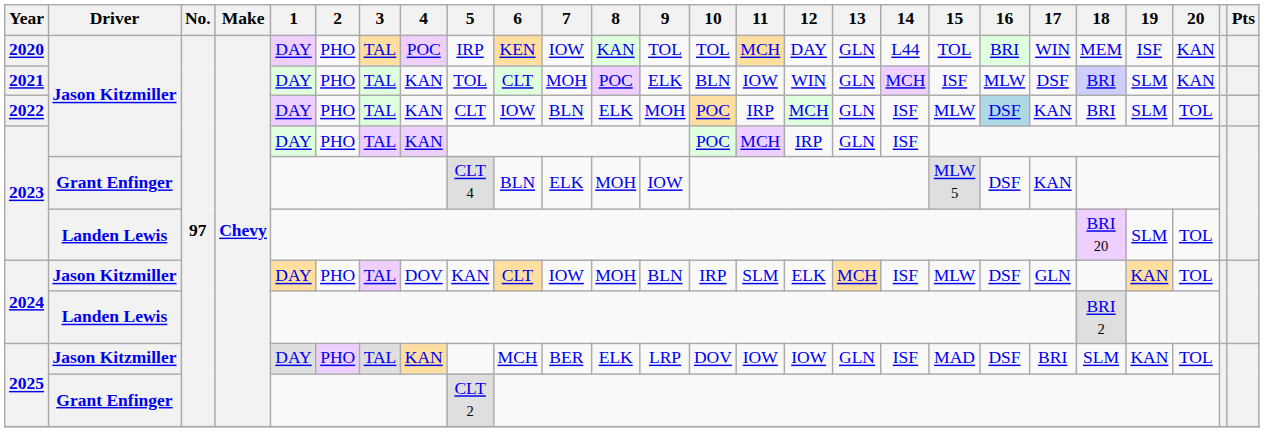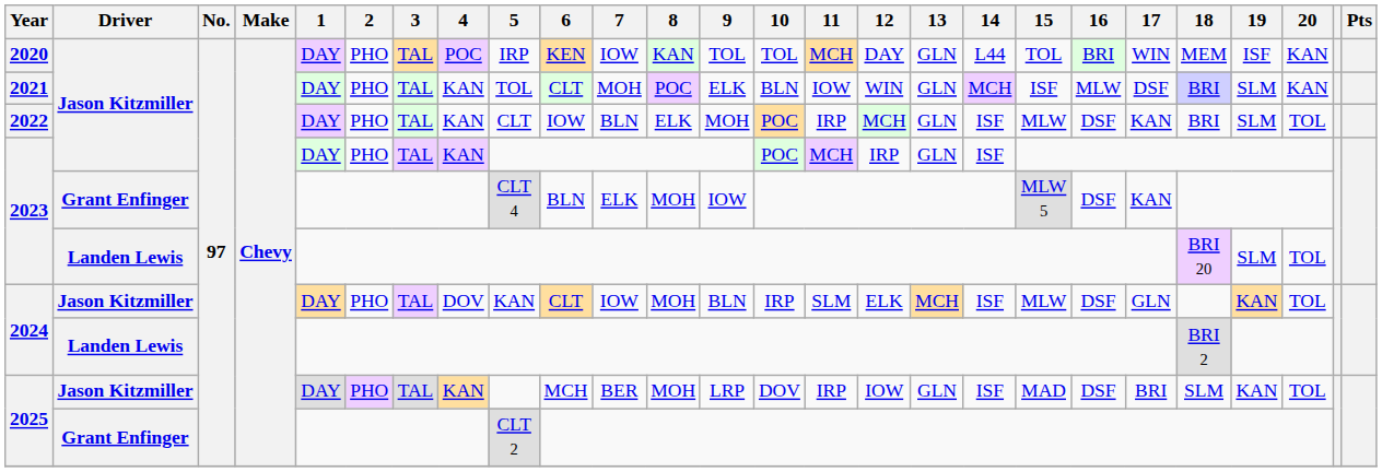 <table class="wikitable" style="text-align:center; font-size:75%">
 <tr>
 <th>Year</th>
 <th>Driver</th>
 <th>No.</th>
 <th>Make</th>
 <th>1</th>
 <th>2</th>
 <th>3</th>
 <th>4</th>
 <th>5</th>
 <th>6</th>
 <th>7</th>
 <th>8</th>
 <th>9</th>
 <th>10</th>
 <th>11</th>
 <th>12</th>
 <th>13</th>
 <th>14</th>
 <th>15</th>
 <th>16</th>
 <th>17</th>
 <th>18</th>
 <th>19</th>
 <th>20</th>
 <th></th>
 <th>Pts</th>
 </tr>
 <tr>
 <th><a href='#'>2020</a></th>
 <th rowspan=4><a href='#'>Jason Kitzmiller</a></th>
 <th rowspan=10>97</th>
 <th rowspan=10><a href='#'>Chevy</a></th>
 <td style="background:#EFCFFF;"><a href='#'>DAY</a><br></td>
 <td><a href='#'>PHO</a></td>
 <td style="background:#FFDF9F;"><a href='#'>TAL</a><br></td>
 <td style="background:#EFCFFF;"><a href='#'>POC</a><br></td>
 <td><a href='#'>IRP</a></td>
 <td style="background:#FFDF9F;"><a href='#'>KEN</a><br></td>
 <td><a href='#'>IOW</a></td>
 <td style="background:#DFFFDF;"><a href='#'>KAN</a><br></td>
 <td><a href='#'>TOL</a></td>
 <td><a href='#'>TOL</a></td>
 <td style="background:#FFDF9F;"><a href='#'>MCH</a><br></td>
 <td><a href='#'>DAY</a></td>
 <td><a href='#'>GLN</a></td>
 <td><a href='#'>L44</a></td>
 <td><a href='#'>TOL</a></td>
 <td style="background:#DFFFDF;"><a href='#'>BRI</a><br></td>
 <td><a href='#'>WIN</a></td>
 <td><a href='#'>MEM</a></td>
 <td><a href='#'>ISF</a></td>
 <td><a href='#'>KAN</a></td>
 <th></th>
 <th></th>
 </tr>
 <tr>
 <th><a href='#'>2021</a></th>
 <td style="background:#DFFFDF;"><a href='#'>DAY</a><br></td>
 <td><a href='#'>PHO</a></td>
 <td style="background:#DFFFDF;"><a href='#'>TAL</a><br></td>
 <td><a href='#'>KAN</a></td>
 <td><a href='#'>TOL</a></td>
 <td style="background:#DFFFDF;"><a href='#'>CLT</a><br></td>
 <td><a href='#'>MOH</a></td>
 <td style="background:#EFCFFF;"><a href='#'>POC</a><br></td>
 <td><a href='#'>ELK</a></td>
 <td><a href='#'>BLN</a></td>
 <td><a href='#'>IOW</a></td>
 <td><a href='#'>WIN</a></td>
 <td><a href='#'>GLN</a></td>
 <td style="background:#EFCFFF;"><a href='#'>MCH</a><br></td>
 <td><a href='#'>ISF</a></td>
 <td><a href='#'>MLW</a></td>
 <td><a href='#'>DSF</a></td>
 <td style="background:#CFCFFF;"><a href='#'>BRI</a><br></td>
 <td><a href='#'>SLM</a></td>
 <td><a href='#'>KAN</a></td>
 <th></th>
 <th></th>
 </tr>
 <tr>
 <th><a href='#'>2022</a></th>
 <td style="background:#EFCFFF;"><a href='#'>DAY</a><br></td>
 <td><a href='#'>PHO</a></td>
 <td style="background:#DFFFDF;"><a href='#'>TAL</a><br></td>
 <td><a href='#'>KAN</a></td>
 <td><a href='#'>CLT</a></td>
 <td><a href='#'>IOW</a></td>
 <td><a href='#'>BLN</a></td>
 <td><a href='#'>ELK</a></td>
 <td><a href='#'>MOH</a></td>
 <td style="background:#FFDF9F;"><a href='#'>POC</a><br></td>
 <td><a href='#'>IRP</a></td>
 <td style="background:#DFFFDF;"><a href='#'>MCH</a><br></td>
 <td><a href='#'>GLN</a></td>
 <td><a href='#'>ISF</a></td>
 <td><a href='#'>MLW</a></td>
-<td style="background: lightblue;"><a href='#'>DSF</a></td>
+<td><a href='#'>DSF</a></td>
 <td><a href='#'>KAN</a></td>
 <td><a href='#'>BRI</a></td>
 <td><a href='#'>SLM</a></td>
 <td><a href='#'>TOL</a></td>
 <th></th>
 <th></th>
 </tr>
 <tr>
 <th rowspan=3><a href='#'>2023</a></th>
 <td style="background:#DFFFDF;"><a href='#'>DAY</a><br></td>
 <td><a href='#'>PHO</a></td>
 <td style="background:#EFCFFF;"><a href='#'>TAL</a><br></td>
 <td style="background:#EFCFFF;"><a href='#'>KAN</a><br></td>
 <td colspan=5></td>
 <td style="background:#DFFFDF;"><a href='#'>POC</a><br></td>
 <td style="background:#EFCFFF;"><a href='#'>MCH</a><br></td>
 <td><a href='#'>IRP</a></td>
 <td><a href='#'>GLN</a></td>
 <td><a href='#'>ISF</a></td>
 <td colspan=6></td>
 <th rowspan=3></th>
 <th rowspan=3></th>
 </tr>
 <tr>
 <th><a href='#'>Grant Enfinger</a></th>
 <td colspan=4></td>
 <td style="background:#DFDFDF;"><a href='#'>CLT</a><br><small>4</small></td>
 <td><a href='#'>BLN</a></td>
 <td><a href='#'>ELK</a></td>
 <td><a href='#'>MOH</a></td>
 <td><a href='#'>IOW</a></td>
 <td colspan=5></td>
 <td style="background:#DFDFDF;"><a href='#'>MLW</a><br><small>5</small></td>
 <td><a href='#'>DSF</a></td>
 <td><a href='#'>KAN</a></td>
 <td colspan=3></td>
 </tr>
 <tr>
 <th><a href='#'>Landen Lewis</a></th>
 <td colspan=17></td>
 <td style="background:#EFCFFF;"><a href='#'>BRI</a><br><small>20</small></td>
 <td><a href='#'>SLM</a></td>
 <td><a href='#'>TOL</a></td>
 </tr>
 <tr>
 <th rowspan=2><a href='#'>2024</a></th>
 <th><a href='#'>Jason Kitzmiller</a></th>
 <td style="background:#FFDF9F;"><a href='#'>DAY</a><br></td>
 <td><a href='#'>PHO</a></td>
 <td style="background:#EFCFFF;"><a href='#'>TAL</a><br></td>
 <td><a href='#'>DOV</a></td>
 <td><a href='#'>KAN</a></td>
 <td style="background:#FFDF9F;"><a href='#'>CLT</a><br></td>
 <td><a href='#'>IOW</a></td>
 <td><a href='#'>MOH</a></td>
 <td><a href='#'>BLN</a></td>
 <td><a href='#'>IRP</a></td>
 <td><a href='#'>SLM</a></td>
 <td><a href='#'>ELK</a></td>
 <td style="background:#FFDF9F;"><a href='#'>MCH</a><br></td>
 <td><a href='#'>ISF</a></td>
 <td><a href='#'>MLW</a></td>
 <td><a href='#'>DSF</a></td>
 <td><a href='#'>GLN</a></td>
 <td></td>
 <td style="background:#FFDF9F;"><a href='#'>KAN</a><br></td>
 <td><a href='#'>TOL</a></td>
 <th rowspan=2></th>
 <th rowspan=2></th>
 </tr>
 <tr>
 <th><a href='#'>Landen Lewis</a></th>
 <td colspan=17></td>
 <td style="background:#DFDFDF;"><a href='#'>BRI</a><br><small>2</small></td>
 <td colspan=2></td>
 </tr>
 <tr>
 <th rowspan=2><a href='#'>2025</a></th>
 <th><a href='#'>Jason Kitzmiller</a></th>
 <td style="background:#DFDFDF;"><a href='#'>DAY</a><br></td>
 <td style="background:#EFCFFF;"><a href='#'>PHO</a><br></td>
 <td style="background:#DFDFDF;"><a href='#'>TAL</a><br></td>
 <td style="background:#FFDF9F;"><a href='#'>KAN</a><br></td>
 <td></td>
 <td><a href='#'>MCH</a></td>
 <td><a href='#'>BER</a></td>
-<td><a href='#'>ELK</a></td>
+<td><a href='#'>MOH</a></td>
 <td><a href='#'>LRP</a></td>
 <td><a href='#'>DOV</a></td>
-<td><a href='#'>IOW</a></td>
+<td><a href='#'>IRP</a></td>
 <td><a href='#'>IOW</a></td>
 <td><a href='#'>GLN</a></td>
 <td><a href='#'>ISF</a></td>
 <td><a href='#'>MAD</a></td>
 <td><a href='#'>DSF</a></td>
 <td><a href='#'>BRI</a></td>
 <td><a href='#'>SLM</a></td>
 <td><a href='#'>KAN</a></td>
 <td><a href='#'>TOL</a></td>
 <th rowspan=2></th>
 <th rowspan=2></th>
 </tr>
 <tr>
 <th><a href='#'>Grant Enfinger</a></th>
 <td colspan=4></td>
 <td style="background:#DFDFDF;"><a href='#'>CLT</a><br><small>2</small></td>
 <td colspan=15></td>
 </tr>
 <tr>
 </tr>
 </table>
